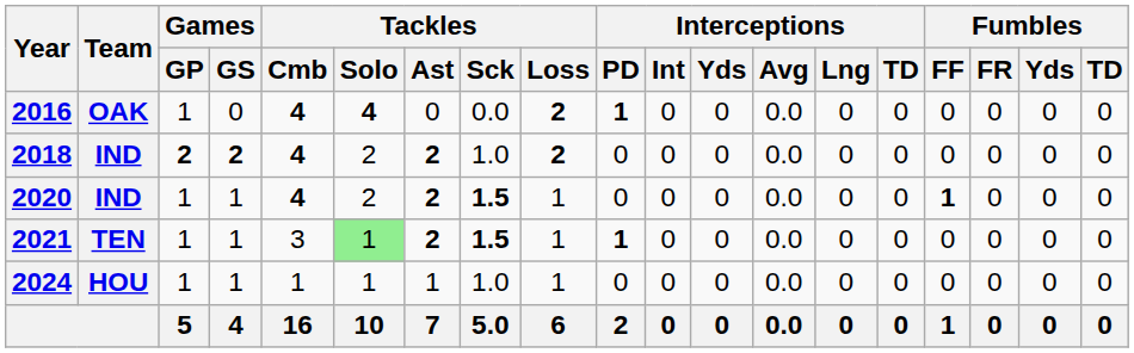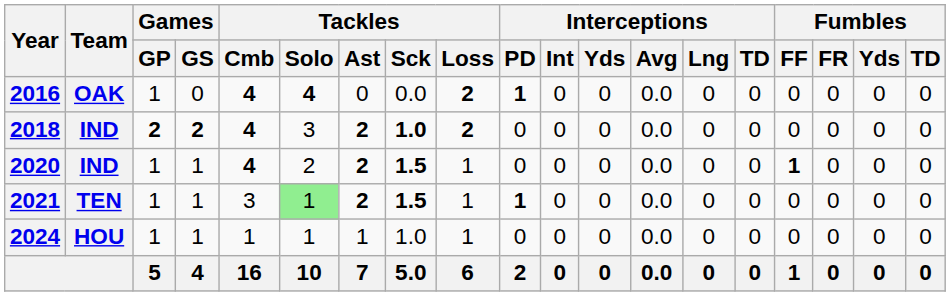 <table class= "wikitable" float="left" border="1" style="text-align:center">
 <tr>
 <th rowspan="2">Year</th>
 <th rowspan="2">Team</th>
 <th colspan="2">Games</th>
 <th colspan="5">Tackles</th>
 <th colspan="6">Interceptions</th>
 <th colspan="4">Fumbles</th>
 </tr>
 <tr>
 <th>GP</th>
 <th>GS</th>
 <th>Cmb</th>
 <th>Solo</th>
 <th>Ast</th>
 <th>Sck</th>
 <th>Loss</th>
 <th>PD</th>
 <th>Int</th>
 <th>Yds</th>
 <th>Avg</th>
 <th>Lng</th>
 <th>TD</th>
 <th>FF</th>
 <th>FR</th>
 <th>Yds</th>
 <th>TD</th>
 </tr>
 <tr>
 <th><a href='#'>2016</a></th>
 <th><a href='#'>OAK</a></th>
 <td>1</td>
 <td>0</td>
 <td><strong>4</strong></td>
 <td><strong>4</strong></td>
 <td>0</td>
 <td>0.0</td>
 <td><strong>2</strong></td>
 <td><strong>1</strong></td>
 <td>0</td>
 <td>0</td>
 <td>0.0</td>
 <td>0</td>
 <td>0</td>
 <td>0</td>
 <td>0</td>
 <td>0</td>
 <td>0</td>
 </tr>
 <tr>
 <th><a href='#'>2018</a></th>
 <th><a href='#'>IND</a></th>
 <td><strong>2</strong></td>
 <td><strong>2</strong></td>
 <td><strong>4</strong></td>
-<td>2</td>
+<td>3</td>
 <td><strong>2</strong></td>
-<td>1.0</td>
+<td><strong>1.0</strong></td>
 <td><strong>2</strong></td>
 <td>0</td>
 <td>0</td>
 <td>0</td>
 <td>0.0</td>
 <td>0</td>
 <td>0</td>
 <td>0</td>
 <td>0</td>
 <td>0</td>
 <td>0</td>
 </tr>
 <tr>
 <th><a href='#'>2020</a></th>
 <th><a href='#'>IND</a></th>
 <td>1</td>
 <td>1</td>
 <td><strong>4</strong></td>
 <td>2</td>
 <td><strong>2</strong></td>
 <td><strong>1.5</strong></td>
 <td>1</td>
 <td>0</td>
 <td>0</td>
 <td>0</td>
 <td>0.0</td>
 <td>0</td>
 <td>0</td>
 <td><strong>1</strong></td>
 <td>0</td>
 <td>0</td>
 <td>0</td>
 </tr>
 <tr>
 <th><a href='#'>2021</a></th>
 <th><a href='#'>TEN</a></th>
 <td>1</td>
 <td>1</td>
 <td>3</td>
 <td style="background: lightgreen;">1</td>
 <td><strong>2</strong></td>
 <td><strong>1.5</strong></td>
 <td>1</td>
 <td><strong>1</strong></td>
 <td>0</td>
 <td>0</td>
 <td>0.0</td>
 <td>0</td>
 <td>0</td>
 <td>0</td>
 <td>0</td>
 <td>0</td>
 <td>0</td>
 </tr>
 <tr>
 <th><a href='#'>2024</a></th>
 <th><a href='#'>HOU</a></th>
 <td>1</td>
 <td>1</td>
 <td>1</td>
 <td>1</td>
 <td>1</td>
 <td>1.0</td>
 <td>1</td>
 <td>0</td>
 <td>0</td>
 <td>0</td>
 <td>0.0</td>
 <td>0</td>
 <td>0</td>
 <td>0</td>
 <td>0</td>
 <td>0</td>
 <td>0</td>
 </tr>
 <tr>
 <th colspan="2"></th>
 <th>5</th>
 <th>4</th>
 <th>16</th>
 <th>10</th>
 <th>7</th>
 <th>5.0</th>
 <th>6</th>
 <th>2</th>
 <th>0</th>
 <th>0</th>
 <th>0.0</th>
 <th>0</th>
 <th>0</th>
 <th>1</th>
 <th>0</th>
 <th>0</th>
 <th>0</th>
 </tr>
 </table>
